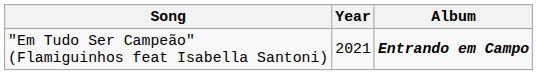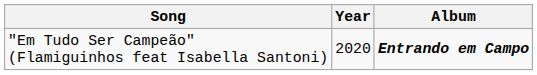 <table class="wikitable">
 <tr>
 <th>Song</th>
 <th>Year</th>
 <th>Album</th>
 </tr>
 <tr>
 <td>"Em Tudo Ser Campeão"<br>(Flamiguinhos feat Isabella Santoni)</td>
-<td>2021</td>
+<td>2020</td>
 <td><strong><em>Entrando em Campo</em></strong></td>
 </tr>
 </table>
